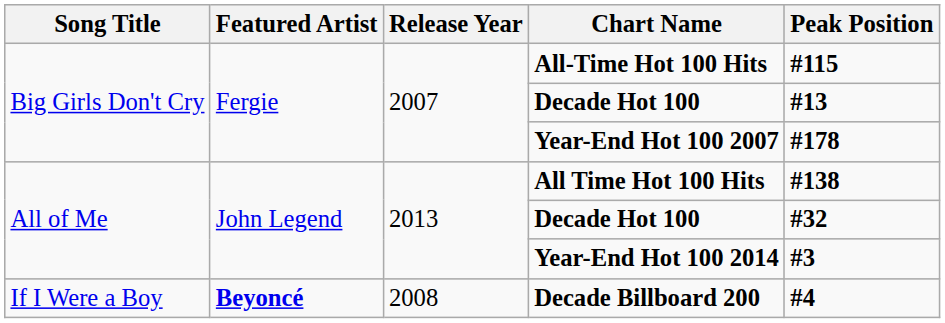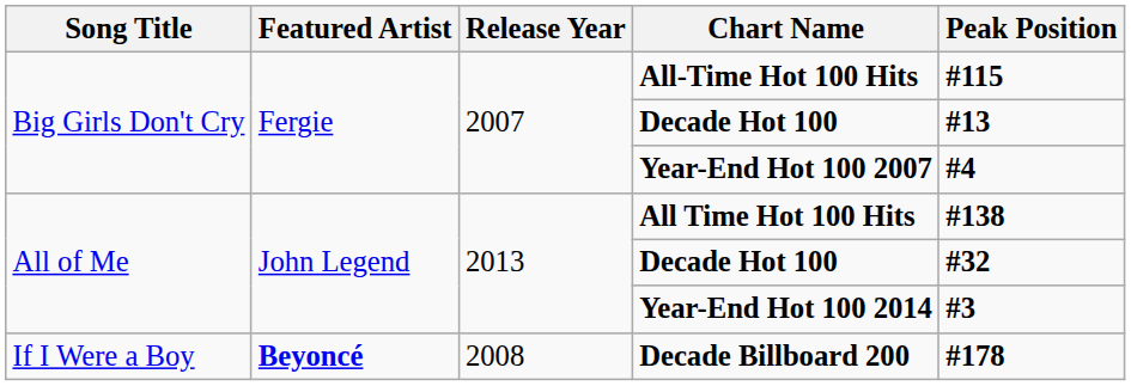 <table class="wikitable">
 <tr>
 <th>Song Title</th>
 <th>Featured Artist</th>
 <th>Release Year</th>
 <th>Chart Name</th>
 <th>Peak Position</th>
 </tr>
 <tr>
 <td rowspan="3"><a href='#'>Big Girls Don't Cry</a></td>
 <td rowspan="3"><a href='#'>Fergie</a></td>
 <td rowspan="3">2007</td>
 <td><strong>All-Time Hot 100 Hits</strong></td>
 <td><strong>#115</strong></td>
 </tr>
 <tr>
 <td><strong>Decade Hot 100</strong></td>
 <td><strong>#13</strong></td>
 </tr>
 <tr>
 <td><strong>Year-End Hot 100 2007</strong></td>
-<td><strong>#178</strong></td>
+<td><strong>#4</strong></td>
 </tr>
 <tr>
 <td rowspan="3"><a href='#'>All of Me</a></td>
 <td rowspan="3"><a href='#'>John Legend</a></td>
 <td rowspan="3">2013</td>
 <td><strong>All Time Hot 100 Hits</strong></td>
 <td><strong>#138</strong></td>
 </tr>
 <tr>
 <td><strong>Decade Hot 100</strong></td>
 <td><strong>#32</strong></td>
 </tr>
 <tr>
 <td><strong>Year-End Hot 100 2014</strong></td>
 <td><strong>#3</strong></td>
 </tr>
 <tr>
 <td><a href='#'>If I Were a Boy</a></td>
 <td><strong><a href='#'>Beyoncé</a></strong></td>
 <td>2008</td>
 <td><strong>Decade Billboard 200</strong></td>
-<td><strong>#4</strong></td>
+<td><strong>#178</strong></td>
 </tr>
 </table>
